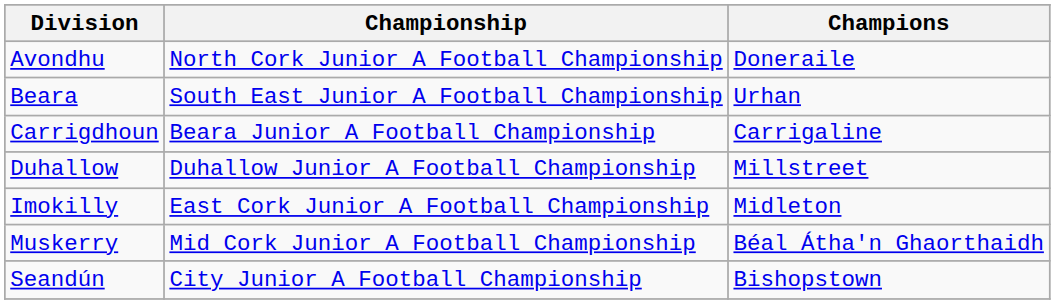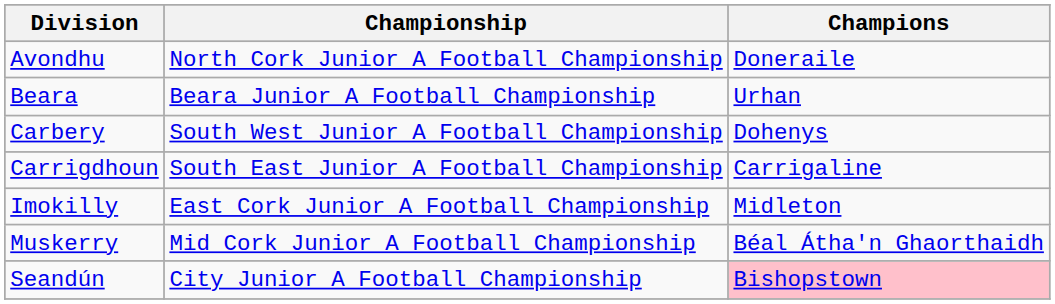 <table class="wikitable">
 <tr>
 <th>Division</th>
 <th>Championship</th>
 <th>Champions</th>
 </tr>
 <tr>
 <td><a href='#'>Avondhu</a></td>
 <td><a href='#'>North Cork Junior A Football Championship</a></td>
 <td><a href='#'>Doneraile</a></td>
 </tr>
 <tr>
 <td><a href='#'>Beara</a></td>
-<td><a href='#'>South East Junior A Football Championship</a></td>
+<td><a href='#'>Beara Junior A Football Championship</a></td>
 <td><a href='#'>Urhan</a></td>
 </tr>
 <tr>
-<td><a href='#'>Carrigdhoun</a></td>
-<td><a href='#'>Beara Junior A Football Championship</a></td>
-<td><a href='#'>Carrigaline</a></td>
+<td><a href='#'>Carbery</a></td>
+<td><a href='#'>South West Junior A Football Championship</a></td>
+<td><a href='#'>Dohenys</a></td>
 </tr>
 <tr>
-<td><a href='#'>Duhallow</a></td>
-<td><a href='#'>Duhallow Junior A Football Championship</a></td>
-<td><a href='#'>Millstreet</a></td>
+<td><a href='#'>Carrigdhoun</a></td>
+<td><a href='#'>South East Junior A Football Championship</a></td>
+<td><a href='#'>Carrigaline</a></td>
 </tr>
 <tr>
 <td><a href='#'>Imokilly</a></td>
 <td><a href='#'>East Cork Junior A Football Championship</a></td>
 <td><a href='#'>Midleton</a></td>
 </tr>
 <tr>
 <td><a href='#'>Muskerry</a></td>
 <td><a href='#'>Mid Cork Junior A Football Championship</a></td>
 <td><a href='#'>Béal Átha'n Ghaorthaidh</a></td>
 </tr>
 <tr>
 <td><a href='#'>Seandún</a></td>
 <td><a href='#'>City Junior A Football Championship</a></td>
-<td><a href='#'>Bishopstown</a></td>
+<td style="background: pink;"><a href='#'>Bishopstown</a></td>
 </tr>
 </table>
